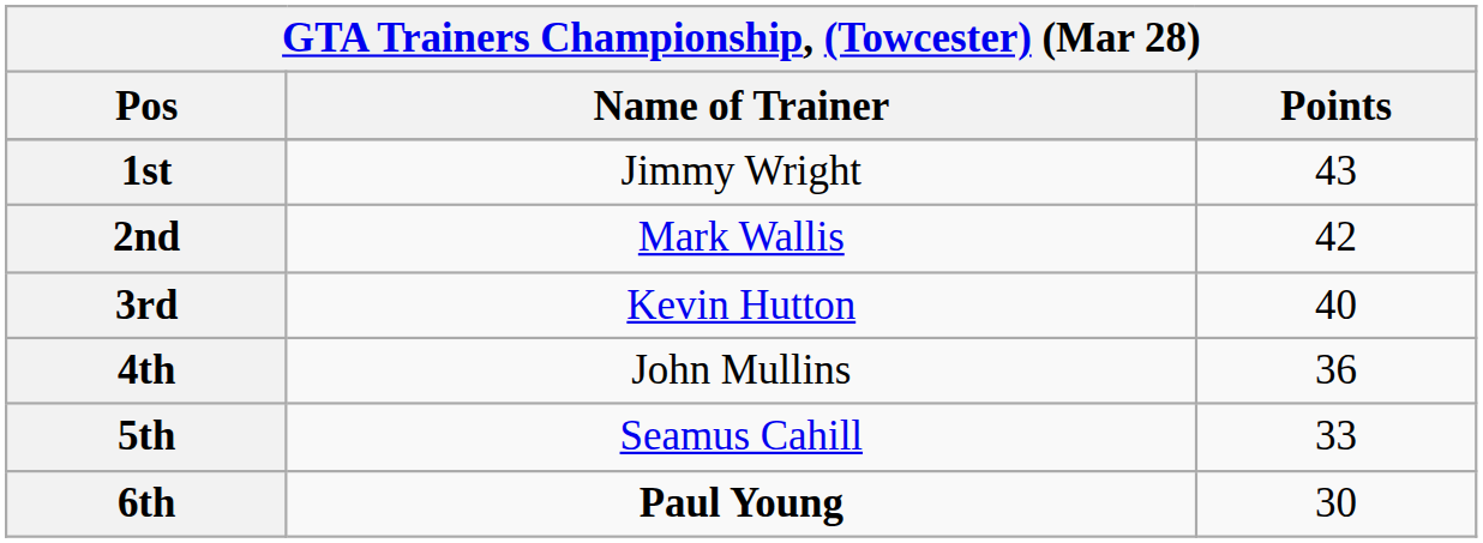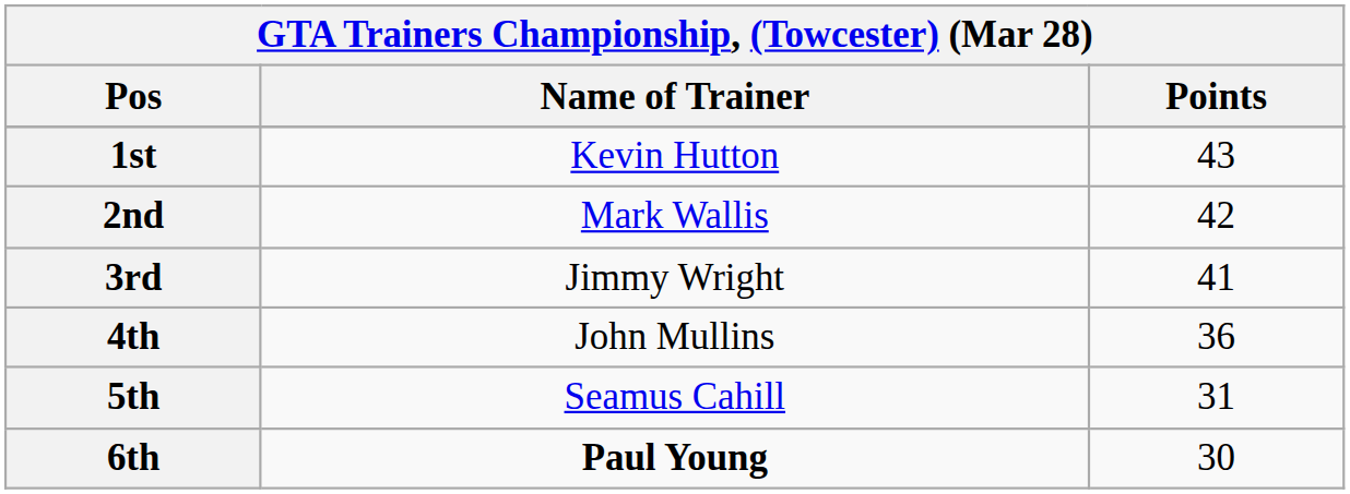 <table class="wikitable">
 <tr>
 <th colspan="3"><a href='#'>GTA Trainers Championship</a>, <a href='#'>(Towcester)</a> (Mar 28)</th>
 </tr>
 <tr>
 <th width=100>Pos</th>
 <th width=340>Name of Trainer</th>
 <th width=100>Points</th>
 </tr>
 <tr>
 </tr>
 <tr align=center>
 <th>1st</th>
-<td>Jimmy Wright</td>
+<td><a href='#'>Kevin Hutton</a></td>
 <td align-center>43</td>
 </tr>
 <tr align=center>
 <th>2nd</th>
 <td><a href='#'>Mark Wallis</a></td>
 <td align-center>42</td>
 </tr>
 <tr align=center>
 <th>3rd</th>
-<td><a href='#'>Kevin Hutton</a></td>
-<td align-center>40</td>
+<td>Jimmy Wright</td>
+<td align-center>41</td>
 </tr>
 <tr align=center>
 <th>4th</th>
 <td>John Mullins</td>
 <td align-center>36</td>
 </tr>
 <tr align=center>
 <th>5th</th>
 <td><a href='#'>Seamus Cahill</a></td>
-<td align-center>33</td>
+<td align-center>31</td>
 </tr>
 <tr align=center>
 <th>6th</th>
 <td><strong>Paul Young</strong></td>
 <td align-center>30</td>
 </tr>
 </table>
